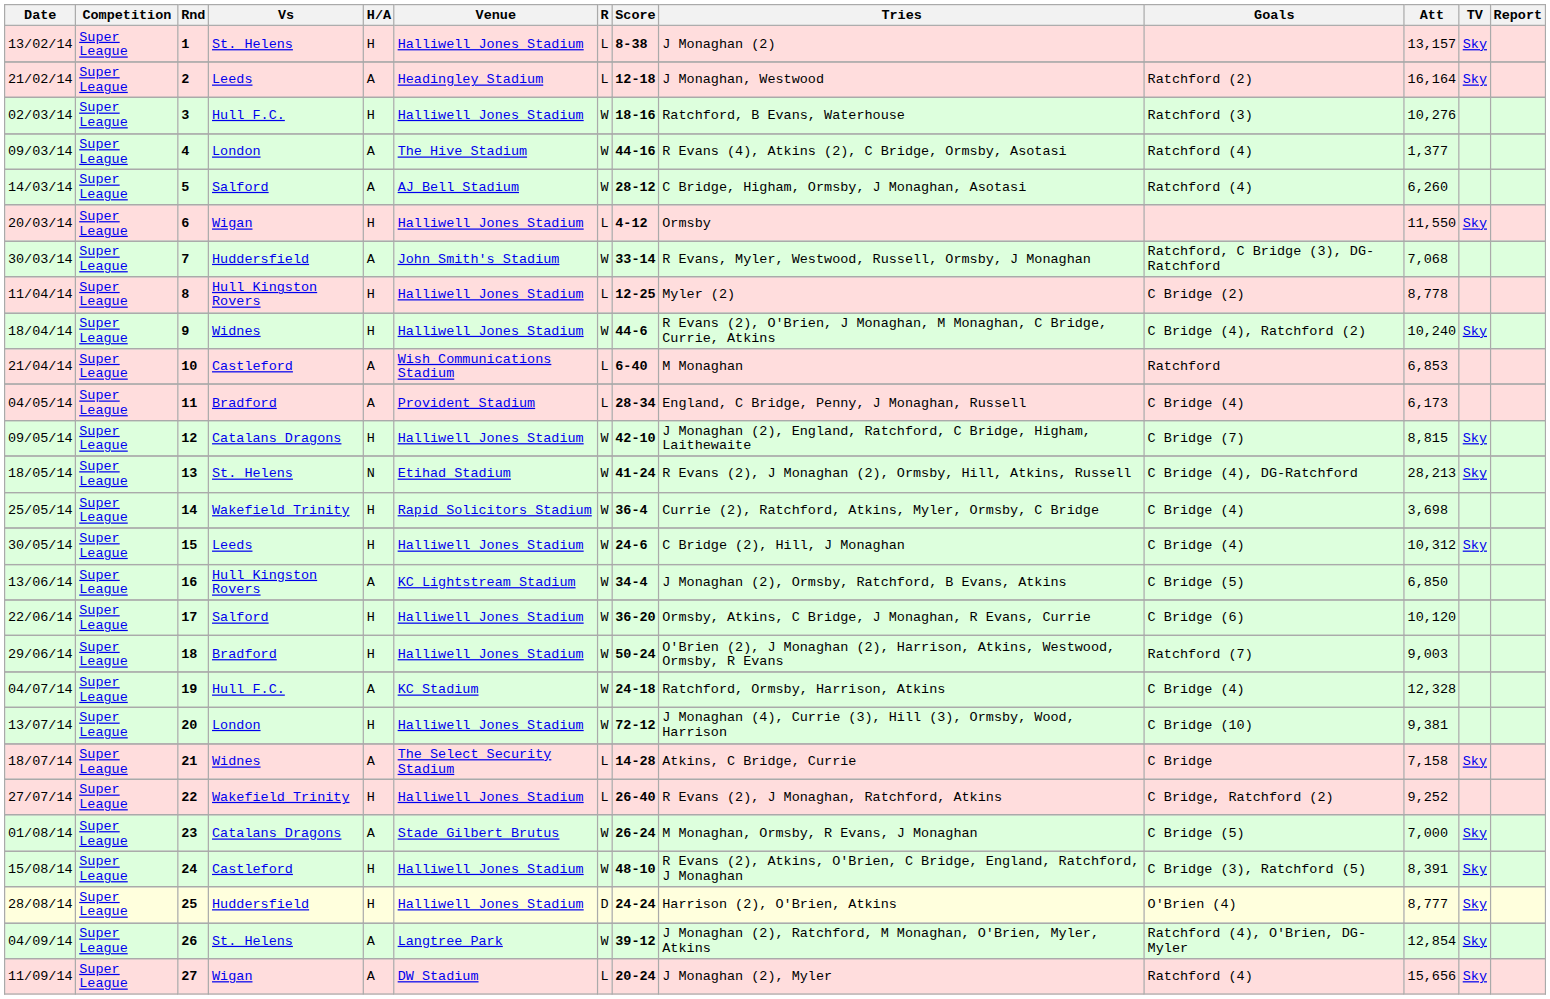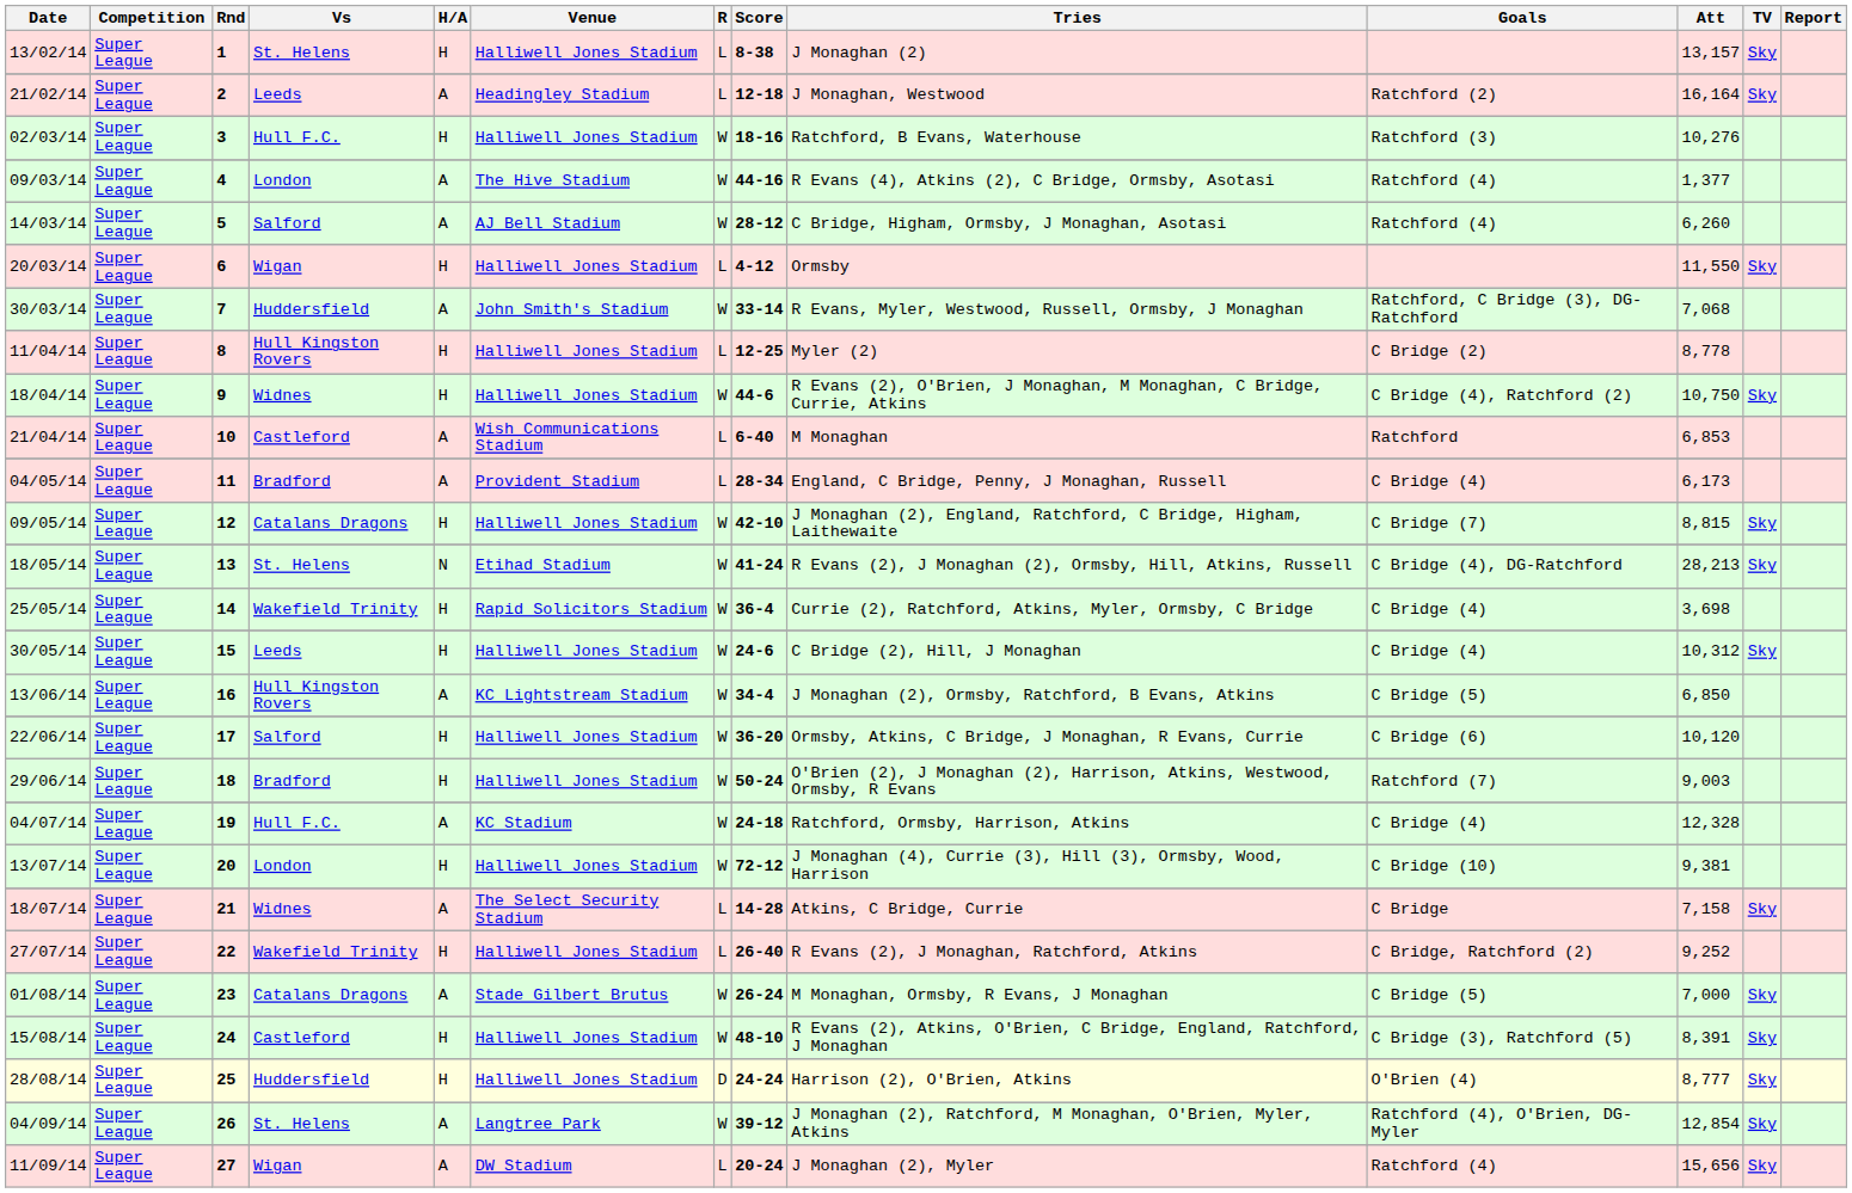 <table class="wikitable" style="font-size:85%;" width="100%">
 <tr>
 <th>Date</th>
 <th>Competition</th>
 <th>Rnd</th>
 <th>Vs</th>
 <th>H/A</th>
 <th>Venue</th>
 <th>R</th>
 <th>Score</th>
 <th>Tries</th>
 <th>Goals</th>
 <th>Att</th>
 <th>TV</th>
 <th>Report</th>
 </tr>
 <tr style="background:#ffdddd;" width=20 | >
 <td>13/02/14</td>
 <td><a href='#'>Super League</a></td>
 <td><strong>1</strong></td>
 <td> <a href='#'>St. Helens</a></td>
 <td>H</td>
 <td><a href='#'>Halliwell Jones Stadium</a></td>
 <td>L</td>
 <td><strong>8-38</strong></td>
 <td>J Monaghan (2)</td>
 <td></td>
 <td>13,157</td>
 <td><a href='#'>Sky</a></td>
 <td></td>
 </tr>
 <tr>
 </tr>
 <tr style="background:#ffdddd;" width=20 | >
 <td>21/02/14</td>
 <td><a href='#'>Super League</a></td>
 <td><strong>2</strong></td>
 <td> <a href='#'>Leeds</a></td>
 <td>A</td>
 <td><a href='#'>Headingley Stadium</a></td>
 <td>L</td>
 <td><strong>12-18</strong></td>
 <td>J Monaghan, Westwood</td>
 <td>Ratchford (2)</td>
 <td>16,164</td>
 <td><a href='#'>Sky</a></td>
 <td></td>
 </tr>
 <tr>
 </tr>
 <tr style="background:#ddffdd;" width=20 | >
 <td>02/03/14</td>
 <td><a href='#'>Super League</a></td>
 <td><strong>3</strong></td>
 <td> <a href='#'>Hull F.C.</a></td>
 <td>H</td>
 <td><a href='#'>Halliwell Jones Stadium</a></td>
 <td>W</td>
 <td><strong>18-16</strong></td>
 <td>Ratchford, B Evans, Waterhouse</td>
 <td>Ratchford (3)</td>
 <td>10,276</td>
 <td></td>
 <td></td>
 </tr>
 <tr>
 </tr>
 <tr style="background:#ddffdd;" width=20 | >
 <td>09/03/14</td>
 <td><a href='#'>Super League</a></td>
 <td><strong>4</strong></td>
 <td> <a href='#'>London</a></td>
 <td>A</td>
 <td><a href='#'>The Hive Stadium</a></td>
 <td>W</td>
 <td><strong>44-16</strong></td>
 <td>R Evans (4), Atkins (2), C Bridge, Ormsby, Asotasi</td>
 <td>Ratchford (4)</td>
 <td>1,377</td>
 <td></td>
 <td></td>
 </tr>
 <tr>
 </tr>
 <tr style="background:#ddffdd;" width=20 | >
 <td>14/03/14</td>
 <td><a href='#'>Super League</a></td>
 <td><strong>5</strong></td>
 <td> <a href='#'>Salford</a></td>
 <td>A</td>
 <td><a href='#'>AJ Bell Stadium</a></td>
 <td>W</td>
 <td><strong>28-12</strong></td>
 <td>C Bridge, Higham, Ormsby, J Monaghan, Asotasi</td>
 <td>Ratchford (4)</td>
 <td>6,260</td>
 <td></td>
 <td></td>
 </tr>
 <tr>
 </tr>
 <tr style="background:#ffdddd;" width=20 | >
 <td>20/03/14</td>
 <td><a href='#'>Super League</a></td>
 <td><strong>6</strong></td>
 <td> <a href='#'>Wigan</a></td>
 <td>H</td>
 <td><a href='#'>Halliwell Jones Stadium</a></td>
 <td>L</td>
 <td><strong>4-12</strong></td>
 <td>Ormsby</td>
 <td></td>
 <td>11,550</td>
 <td><a href='#'>Sky</a></td>
 <td></td>
 </tr>
 <tr>
 </tr>
 <tr style="background:#ddffdd;" width=20 | >
 <td>30/03/14</td>
 <td><a href='#'>Super League</a></td>
 <td><strong>7</strong></td>
 <td> <a href='#'>Huddersfield</a></td>
 <td>A</td>
 <td><a href='#'>John Smith's Stadium</a></td>
 <td>W</td>
 <td><strong>33-14</strong></td>
 <td>R Evans, Myler, Westwood, Russell, Ormsby, J Monaghan</td>
 <td>Ratchford, C Bridge (3), DG-Ratchford</td>
 <td>7,068</td>
 <td></td>
 <td></td>
 </tr>
 <tr>
 </tr>
 <tr style="background:#ffdddd;" width=20 | >
 <td>11/04/14</td>
 <td><a href='#'>Super League</a></td>
 <td><strong>8</strong></td>
 <td> <a href='#'>Hull Kingston Rovers</a></td>
 <td>H</td>
 <td><a href='#'>Halliwell Jones Stadium</a></td>
 <td>L</td>
 <td><strong>12-25</strong></td>
 <td>Myler (2)</td>
 <td>C Bridge (2)</td>
 <td>8,778</td>
 <td></td>
 <td></td>
 </tr>
 <tr>
 </tr>
 <tr style="background:#ddffdd;" width=20 | >
 <td>18/04/14</td>
 <td><a href='#'>Super League</a></td>
 <td><strong>9</strong></td>
 <td> <a href='#'>Widnes</a></td>
 <td>H</td>
 <td><a href='#'>Halliwell Jones Stadium</a></td>
 <td>W</td>
 <td><strong>44-6</strong></td>
 <td>R Evans (2), O'Brien, J Monaghan, M Monaghan, C Bridge, Currie, Atkins</td>
 <td>C Bridge (4), Ratchford (2)</td>
-<td>10,240</td>
+<td>10,750</td>
 <td><a href='#'>Sky</a></td>
 <td></td>
 </tr>
 <tr>
 </tr>
 <tr style="background:#ffdddd;" width=20 | >
 <td>21/04/14</td>
 <td><a href='#'>Super League</a></td>
 <td><strong>10</strong></td>
 <td> <a href='#'>Castleford</a></td>
 <td>A</td>
 <td><a href='#'>Wish Communications Stadium</a></td>
 <td>L</td>
 <td><strong>6-40</strong></td>
 <td>M Monaghan</td>
 <td>Ratchford</td>
 <td>6,853</td>
 <td></td>
 <td></td>
 </tr>
 <tr>
 </tr>
 <tr style="background:#ffdddd;" width=20 | >
 <td>04/05/14</td>
 <td><a href='#'>Super League</a></td>
 <td><strong>11</strong></td>
 <td> <a href='#'>Bradford</a></td>
 <td>A</td>
 <td><a href='#'>Provident Stadium</a></td>
 <td>L</td>
 <td><strong>28-34</strong></td>
 <td>England, C Bridge, Penny, J Monaghan, Russell</td>
 <td>C Bridge (4)</td>
 <td>6,173</td>
 <td></td>
 <td></td>
 </tr>
 <tr>
 </tr>
 <tr style="background:#ddffdd;" width=20 | >
 <td>09/05/14</td>
 <td><a href='#'>Super League</a></td>
 <td><strong>12</strong></td>
 <td> <a href='#'>Catalans Dragons</a></td>
 <td>H</td>
 <td><a href='#'>Halliwell Jones Stadium</a></td>
 <td>W</td>
 <td><strong>42-10</strong></td>
 <td>J Monaghan (2), England, Ratchford, C Bridge, Higham, Laithewaite</td>
 <td>C Bridge (7)</td>
 <td>8,815</td>
 <td><a href='#'>Sky</a></td>
 <td></td>
 </tr>
 <tr>
 </tr>
 <tr style="background:#ddffdd;" width=20 | >
 <td>18/05/14</td>
 <td><a href='#'>Super League</a></td>
 <td><strong>13</strong></td>
 <td> <a href='#'>St. Helens</a></td>
 <td>N</td>
 <td><a href='#'>Etihad Stadium</a></td>
 <td>W</td>
 <td><strong>41-24</strong></td>
 <td>R Evans (2), J Monaghan (2), Ormsby, Hill, Atkins, Russell</td>
 <td>C Bridge (4), DG-Ratchford</td>
 <td>28,213</td>
 <td><a href='#'>Sky</a></td>
 <td></td>
 </tr>
 <tr>
 </tr>
 <tr style="background:#ddffdd;" width=20 | >
 <td>25/05/14</td>
 <td><a href='#'>Super League</a></td>
 <td><strong>14</strong></td>
 <td> <a href='#'>Wakefield Trinity</a></td>
 <td>H</td>
 <td><a href='#'>Rapid Solicitors Stadium</a></td>
 <td>W</td>
 <td><strong>36-4</strong></td>
 <td>Currie (2), Ratchford, Atkins, Myler, Ormsby, C Bridge</td>
 <td>C Bridge (4)</td>
 <td>3,698</td>
 <td></td>
 <td></td>
 </tr>
 <tr>
 </tr>
 <tr style="background:#ddffdd;" width=20 | >
 <td>30/05/14</td>
 <td><a href='#'>Super League</a></td>
 <td><strong>15</strong></td>
 <td> <a href='#'>Leeds</a></td>
 <td>H</td>
 <td><a href='#'>Halliwell Jones Stadium</a></td>
 <td>W</td>
 <td><strong>24-6</strong></td>
 <td>C Bridge (2), Hill, J Monaghan</td>
 <td>C Bridge (4)</td>
 <td>10,312</td>
 <td><a href='#'>Sky</a></td>
 <td></td>
 </tr>
 <tr>
 </tr>
 <tr style="background:#ddffdd;" width=20 | >
 <td>13/06/14</td>
 <td><a href='#'>Super League</a></td>
 <td><strong>16</strong></td>
 <td> <a href='#'>Hull Kingston Rovers</a></td>
 <td>A</td>
 <td><a href='#'>KC Lightstream Stadium</a></td>
 <td>W</td>
 <td><strong>34-4</strong></td>
 <td>J Monaghan (2), Ormsby, Ratchford, B Evans, Atkins</td>
 <td>C Bridge (5)</td>
 <td>6,850</td>
 <td></td>
 <td></td>
 </tr>
 <tr>
 </tr>
 <tr style="background:#ddffdd;" width=20 | >
 <td>22/06/14</td>
 <td><a href='#'>Super League</a></td>
 <td><strong>17</strong></td>
 <td> <a href='#'>Salford</a></td>
 <td>H</td>
 <td><a href='#'>Halliwell Jones Stadium</a></td>
 <td>W</td>
 <td><strong>36-20</strong></td>
 <td>Ormsby, Atkins, C Bridge, J Monaghan, R Evans, Currie</td>
 <td>C Bridge (6)</td>
 <td>10,120</td>
 <td></td>
 <td></td>
 </tr>
 <tr>
 </tr>
 <tr style="background:#ddffdd;" width=20 | >
 <td>29/06/14</td>
 <td><a href='#'>Super League</a></td>
 <td><strong>18</strong></td>
 <td> <a href='#'>Bradford</a></td>
 <td>H</td>
 <td><a href='#'>Halliwell Jones Stadium</a></td>
 <td>W</td>
 <td><strong>50-24</strong></td>
 <td>O'Brien (2), J Monaghan (2), Harrison, Atkins, Westwood, Ormsby, R Evans</td>
 <td>Ratchford (7)</td>
 <td>9,003</td>
 <td></td>
 <td></td>
 </tr>
 <tr>
 </tr>
 <tr style="background:#ddffdd;" width=20 | >
 <td>04/07/14</td>
 <td><a href='#'>Super League</a></td>
 <td><strong>19</strong></td>
 <td> <a href='#'>Hull F.C.</a></td>
 <td>A</td>
 <td><a href='#'>KC Stadium</a></td>
 <td>W</td>
 <td><strong>24-18</strong></td>
 <td>Ratchford, Ormsby, Harrison, Atkins</td>
 <td>C Bridge (4)</td>
 <td>12,328</td>
 <td></td>
 <td></td>
 </tr>
 <tr ->
 </tr>
 <tr style="background:#ddffdd;" width=20 | >
 <td>13/07/14</td>
 <td><a href='#'>Super League</a></td>
 <td><strong>20</strong></td>
 <td> <a href='#'>London</a></td>
 <td>H</td>
 <td><a href='#'>Halliwell Jones Stadium</a></td>
 <td>W</td>
 <td><strong>72-12</strong></td>
 <td>J Monaghan (4), Currie (3), Hill (3), Ormsby, Wood, Harrison</td>
 <td>C Bridge (10)</td>
 <td>9,381</td>
 <td></td>
 <td></td>
 </tr>
 <tr>
 </tr>
 <tr style="background:#ffdddd;" width=20 | >
 <td>18/07/14</td>
 <td><a href='#'>Super League</a></td>
 <td><strong>21</strong></td>
 <td> <a href='#'>Widnes</a></td>
 <td>A</td>
 <td><a href='#'>The Select Security Stadium</a></td>
 <td>L</td>
 <td><strong>14-28</strong></td>
 <td>Atkins, C Bridge, Currie</td>
 <td>C Bridge</td>
 <td>7,158</td>
 <td><a href='#'>Sky</a></td>
 <td></td>
 </tr>
 <tr>
 </tr>
 <tr style="background:#ffdddd;" width=20 | >
 <td>27/07/14</td>
 <td><a href='#'>Super League</a></td>
 <td><strong>22</strong></td>
 <td> <a href='#'>Wakefield Trinity</a></td>
 <td>H</td>
 <td><a href='#'>Halliwell Jones Stadium</a></td>
 <td>L</td>
 <td><strong>26-40</strong></td>
 <td>R Evans (2), J Monaghan, Ratchford, Atkins</td>
 <td>C Bridge, Ratchford (2)</td>
 <td>9,252</td>
 <td></td>
 <td></td>
 </tr>
 <tr>
 </tr>
 <tr style="background:#ddffdd;" width=20 | >
 <td>01/08/14</td>
 <td><a href='#'>Super League</a></td>
 <td><strong>23</strong></td>
 <td> <a href='#'>Catalans Dragons</a></td>
 <td>A</td>
 <td><a href='#'>Stade Gilbert Brutus</a></td>
 <td>W</td>
 <td><strong>26-24</strong></td>
 <td>M Monaghan, Ormsby, R Evans, J Monaghan</td>
 <td>C Bridge (5)</td>
 <td>7,000</td>
 <td><a href='#'>Sky</a></td>
 <td></td>
 </tr>
 <tr>
 </tr>
 <tr style="background:#ddffdd;" width=20 | >
 <td>15/08/14</td>
 <td><a href='#'>Super League</a></td>
 <td><strong>24</strong></td>
 <td> <a href='#'>Castleford</a></td>
 <td>H</td>
 <td><a href='#'>Halliwell Jones Stadium</a></td>
 <td>W</td>
 <td><strong>48-10</strong></td>
 <td>R Evans (2), Atkins, O'Brien, C Bridge, England, Ratchford, J Monaghan</td>
 <td>C Bridge (3), Ratchford (5)</td>
 <td>8,391</td>
 <td><a href='#'>Sky</a></td>
 <td></td>
 </tr>
 <tr>
 </tr>
 <tr style="background:#ffffdd;" width=20 | >
 <td>28/08/14</td>
 <td><a href='#'>Super League</a></td>
 <td><strong>25</strong></td>
 <td> <a href='#'>Huddersfield</a></td>
 <td>H</td>
 <td><a href='#'>Halliwell Jones Stadium</a></td>
 <td>D</td>
 <td><strong>24-24</strong></td>
 <td>Harrison (2), O'Brien, Atkins</td>
 <td>O'Brien (4)</td>
 <td>8,777</td>
 <td><a href='#'>Sky</a></td>
 <td></td>
 </tr>
 <tr>
 </tr>
 <tr style="background:#ddffdd;" width=20 | >
 <td>04/09/14</td>
 <td><a href='#'>Super League</a></td>
 <td><strong>26</strong></td>
 <td> <a href='#'>St. Helens</a></td>
 <td>A</td>
 <td><a href='#'>Langtree Park</a></td>
 <td>W</td>
 <td><strong>39-12</strong></td>
 <td>J Monaghan (2), Ratchford, M Monaghan, O'Brien, Myler, Atkins</td>
 <td>Ratchford (4), O'Brien, DG-Myler</td>
 <td>12,854</td>
 <td><a href='#'>Sky</a></td>
 <td></td>
 </tr>
 <tr>
 </tr>
 <tr style="background:#ffdddd;" width=20 | >
 <td>11/09/14</td>
 <td><a href='#'>Super League</a></td>
 <td><strong>27</strong></td>
 <td> <a href='#'>Wigan</a></td>
 <td>A</td>
 <td><a href='#'>DW Stadium</a></td>
 <td>L</td>
 <td><strong>20-24</strong></td>
 <td>J Monaghan (2), Myler</td>
 <td>Ratchford (4)</td>
 <td>15,656</td>
 <td><a href='#'>Sky</a></td>
 <td></td>
 </tr>
 </table>
